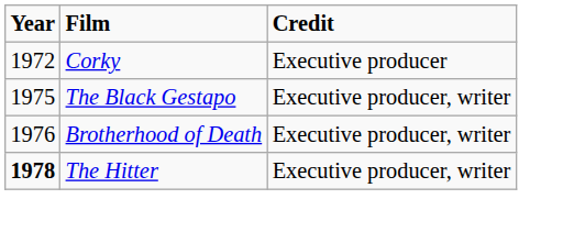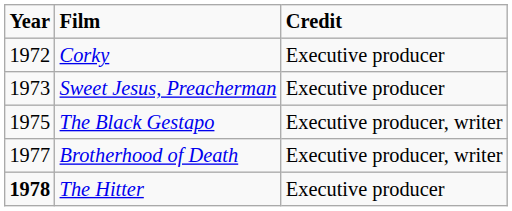 <table class="wikitable" style="font-size:95%;">
 <tr>
 <td><strong>Year</strong></td>
 <td><strong>Film</strong></td>
 <td><strong>Credit</strong></td>
 </tr>
 <tr>
 <td>1972</td>
 <td><em><a href='#'>Corky</a></em></td>
 <td>Executive producer</td>
 </tr>
 <tr>
+<td>1973</td>
+<td><em><a href='#'>Sweet Jesus, Preacherman</a></em></td>
+<td>Executive producer</td>
+</tr>
+<tr>
 <td>1975</td>
 <td><em><a href='#'>The Black Gestapo</a></em></td>
 <td>Executive producer, writer</td>
 </tr>
 <tr>
-<td>1976</td>
+<td>1977</td>
 <td><em><a href='#'>Brotherhood of Death</a></em></td>
 <td>Executive producer, writer</td>
 </tr>
 <tr>
 <td><strong>1978</strong></td>
 <td><em><a href='#'>The Hitter</a></em></td>
-<td>Executive producer, writer</td>
+<td>Executive producer</td>
 </tr>
 </table>
